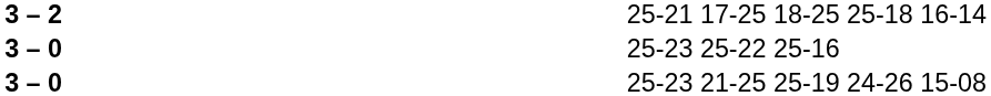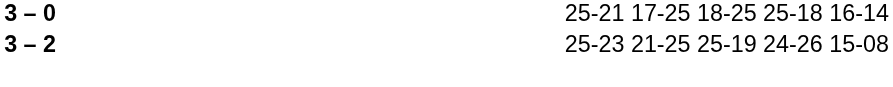 <table width=100% cellspacing=1>
 <tr>
 <th width=20%></th>
 <th width=12%></th>
 <th width=20%></th>
 <th width=33%></th>
 <td></td>
 </tr>
 <tr style=font-size:90%>
 <td align=right><strong></strong></td>
-<td align=center><strong>3 – 2</strong></td>
+<td align=center><strong>3 – 0</strong></td>
 <td></td>
 <td>25-21 17-25 18-25 25-18 16-14</td>
 <td></td>
 </tr>
 <tr style=font-size:90%>
 <td align=right><strong></strong></td>
-<td align=center><strong>3 – 0</strong></td>
-<td></td>
-<td>25-23 25-22 25-16</td>
-<td></td>
-</tr>
-<tr style=font-size:90%>
-<td align=right><strong></strong></td>
-<td align=center><strong>3 – 0</strong></td>
+<td align=center><strong>3 – 2</strong></td>
 <td></td>
 <td>25-23 21-25 25-19 24-26 15-08</td>
 </tr>
 </table>
